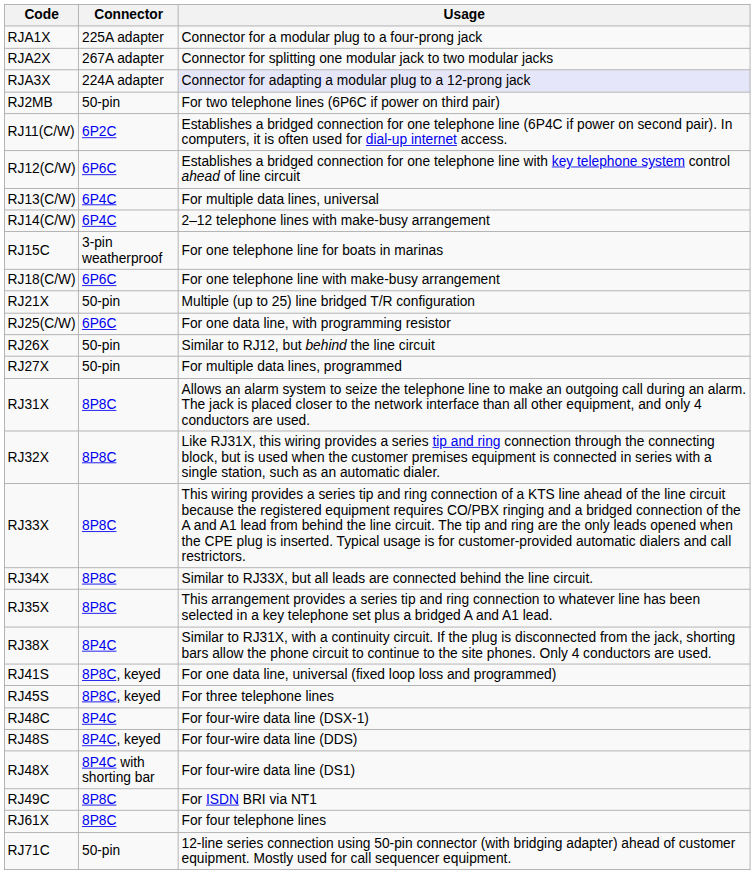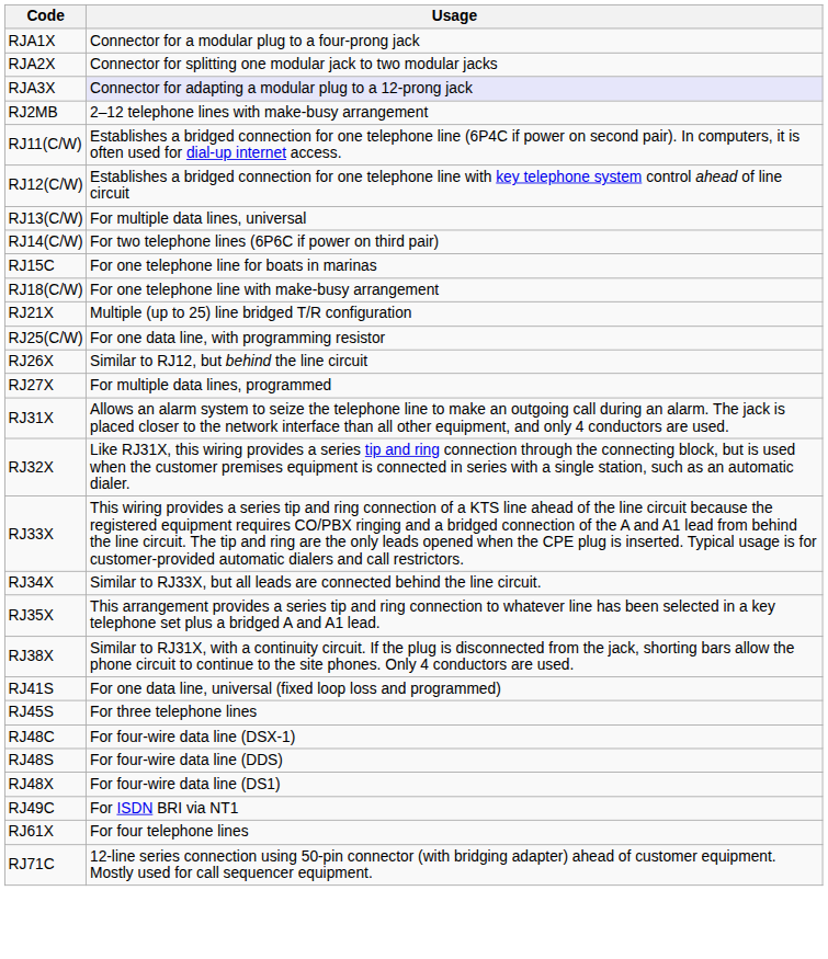 <table class="wikitable">
 <tr>
 <th>Code</th>
-<th>Connector</th>
 <th>Usage</th>
 </tr>
 <tr>
 <td>RJA1X</td>
-<td>225A adapter</td>
 <td>Connector for a modular plug to a four-prong jack</td>
 </tr>
 <tr>
 <td>RJA2X</td>
-<td>267A adapter</td>
 <td>Connector for splitting one modular jack to two modular jacks</td>
 </tr>
 <tr>
 <td>RJA3X</td>
-<td>224A adapter</td>
 <td style="background: lavender;">Connector for adapting a modular plug to a 12-prong jack</td>
 </tr>
 <tr>
 <td>RJ2MB</td>
-<td>50-pin</td>
-<td>For two telephone lines (6P6C if power on third pair)</td>
+<td>2–12 telephone lines with make-busy arrangement</td>
 </tr>
 <tr>
 <td>RJ11(C/W)</td>
-<td><a href='#'>6P2C</a></td>
 <td>Establishes a bridged connection for one telephone line (6P4C if power on second pair). In computers, it is often used for <a href='#'>dial-up internet</a> access.</td>
 </tr>
 <tr>
 <td>RJ12(C/W)</td>
-<td><a href='#'>6P6C</a></td>
 <td>Establishes a bridged connection for one telephone line with <a href='#'>key telephone system</a> control <em>ahead</em> of line circuit</td>
 </tr>
 <tr>
 <td>RJ13(C/W)</td>
-<td><a href='#'>6P4C</a></td>
 <td>For multiple data lines, universal</td>
 </tr>
 <tr>
 <td>RJ14(C/W)</td>
-<td><a href='#'>6P4C</a></td>
-<td>2–12 telephone lines with make-busy arrangement</td>
+<td>For two telephone lines (6P6C if power on third pair)</td>
 </tr>
 <tr>
 <td>RJ15C</td>
-<td>3-pin weatherproof</td>
 <td>For one telephone line for boats in marinas</td>
 </tr>
 <tr>
 <td>RJ18(C/W)</td>
-<td><a href='#'>6P6C</a></td>
 <td>For one telephone line with make-busy arrangement</td>
 </tr>
 <tr>
 <td>RJ21X</td>
-<td>50-pin</td>
 <td>Multiple (up to 25) line bridged T/R configuration</td>
 </tr>
 <tr>
 <td>RJ25(C/W)</td>
-<td><a href='#'>6P6C</a></td>
 <td>For one data line, with programming resistor</td>
 </tr>
 <tr>
 <td>RJ26X</td>
-<td>50-pin</td>
 <td>Similar to RJ12, but <em>behind</em> the line circuit</td>
 </tr>
 <tr>
 <td>RJ27X</td>
-<td>50-pin</td>
 <td>For multiple data lines, programmed</td>
 </tr>
 <tr>
 <td>RJ31X</td>
-<td><a href='#'>8P8C</a></td>
 <td>Allows an alarm system to seize the telephone line to make an outgoing call during an alarm. The jack is placed closer to the network interface than all other equipment, and only 4 conductors are used.</td>
 </tr>
 <tr>
 <td>RJ32X</td>
-<td><a href='#'>8P8C</a></td>
 <td>Like RJ31X, this wiring provides a series <a href='#'>tip and ring</a> connection through the connecting block, but is used when the customer premises equipment is connected in series with a single station, such as an automatic dialer.</td>
 </tr>
 <tr>
 <td>RJ33X</td>
-<td><a href='#'>8P8C</a></td>
 <td>This wiring provides a series tip and ring connection of a KTS line ahead of the line circuit because the registered equipment requires CO/PBX ringing and a bridged connection of the A and A1 lead from behind the line circuit. The tip and ring are the only leads opened when the CPE plug is inserted. Typical usage is for customer-provided automatic dialers and call restrictors.</td>
 </tr>
 <tr>
 <td>RJ34X</td>
-<td><a href='#'>8P8C</a></td>
 <td>Similar to RJ33X, but all leads are connected behind the line circuit.</td>
 </tr>
 <tr>
 <td>RJ35X</td>
-<td><a href='#'>8P8C</a></td>
 <td>This arrangement provides a series tip and ring connection to whatever line has been selected in a key telephone set plus a bridged A and A1 lead.</td>
 </tr>
 <tr>
 <td>RJ38X</td>
-<td><a href='#'>8P4C</a></td>
 <td>Similar to RJ31X, with a continuity circuit. If the plug is disconnected from the jack, shorting bars allow the phone circuit to continue to the site phones. Only 4 conductors are used.</td>
 </tr>
 <tr>
 <td>RJ41S</td>
-<td><a href='#'>8P8C</a>, keyed</td>
 <td>For one data line, universal (fixed loop loss and programmed)</td>
 </tr>
 <tr>
 <td>RJ45S</td>
-<td><a href='#'>8P8C</a>, keyed</td>
 <td>For three telephone lines</td>
 </tr>
 <tr>
 <td>RJ48C</td>
-<td><a href='#'>8P4C</a></td>
 <td>For four-wire data line (DSX-1)</td>
 </tr>
 <tr>
 <td>RJ48S</td>
-<td><a href='#'>8P4C</a>, keyed</td>
 <td>For four-wire data line (DDS)</td>
 </tr>
 <tr>
 <td>RJ48X</td>
-<td><a href='#'>8P4C</a> with shorting bar</td>
 <td>For four-wire data line (DS1)</td>
 </tr>
 <tr>
 <td>RJ49C</td>
-<td><a href='#'>8P8C</a></td>
 <td>For <a href='#'>ISDN</a> BRI via NT1</td>
 </tr>
 <tr>
 <td>RJ61X</td>
-<td><a href='#'>8P8C</a></td>
 <td>For four telephone lines</td>
 </tr>
 <tr>
 <td>RJ71C</td>
-<td>50-pin</td>
 <td>12-line series connection using 50-pin connector (with bridging adapter) ahead of customer equipment. Mostly used for call sequencer equipment.</td>
 </tr>
 </table>
